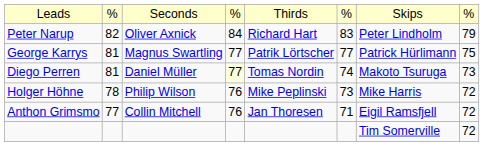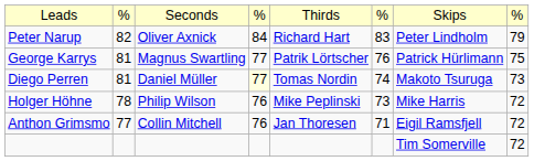 <table class="wikitable">
 <tr align=center bgcolor="#ffffcc">
 <td>Leads</td>
 <td>%</td>
 <td>Seconds</td>
 <td>%</td>
 <td>Thirds</td>
 <td>%</td>
 <td>Skips</td>
 <td>%</td>
 </tr>
 <tr>
 <td> <a href='#'>Peter Narup</a></td>
 <td>82</td>
 <td> <a href='#'>Oliver Axnick</a></td>
 <td>84</td>
 <td> <a href='#'>Richard Hart</a></td>
 <td>83</td>
 <td> <a href='#'>Peter Lindholm</a></td>
 <td>79</td>
 </tr>
 <tr>
 <td> <a href='#'>George Karrys</a></td>
 <td>81</td>
 <td> <a href='#'>Magnus Swartling</a></td>
 <td>77</td>
 <td> <a href='#'>Patrik Lörtscher</a></td>
-<td>77</td>
+<td>76</td>
 <td> <a href='#'>Patrick Hürlimann</a></td>
 <td>75</td>
 </tr>
 <tr>
 <td> <a href='#'>Diego Perren</a></td>
 <td>81</td>
 <td> <a href='#'>Daniel Müller</a></td>
 <td style="background: lightyellow;">77</td>
 <td> <a href='#'>Tomas Nordin</a></td>
 <td>74</td>
 <td> <a href='#'>Makoto Tsuruga</a></td>
 <td>73</td>
 </tr>
 <tr>
 <td> <a href='#'>Holger Höhne</a></td>
 <td>78</td>
 <td> <a href='#'>Philip Wilson</a></td>
 <td>76</td>
 <td> <a href='#'>Mike Peplinski</a></td>
 <td>73</td>
 <td> <a href='#'>Mike Harris</a></td>
 <td>72</td>
 </tr>
 <tr>
 <td> <a href='#'>Anthon Grimsmo</a></td>
 <td>77</td>
 <td> <a href='#'>Collin Mitchell</a></td>
 <td>76</td>
 <td> <a href='#'>Jan Thoresen</a></td>
 <td>71</td>
 <td> <a href='#'>Eigil Ramsfjell</a></td>
 <td>72</td>
 </tr>
 <tr>
 <td></td>
 <td></td>
 <td></td>
 <td></td>
 <td></td>
 <td></td>
 <td> <a href='#'>Tim Somerville</a></td>
 <td>72</td>
 </tr>
 </table>
